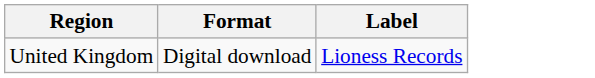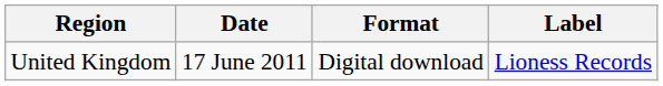 <table class=wikitable>
 <tr>
 <th>Region</th>
+<th>Date</th>
 <th>Format</th>
 <th>Label</th>
 </tr>
 <tr>
 <td>United Kingdom</td>
+<td>17 June 2011</td>
 <td>Digital download</td>
 <td><a href='#'>Lioness Records</a></td>
 </tr>
 </table>
